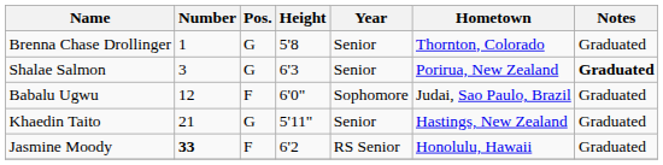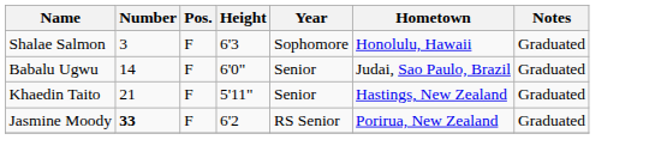 <table class="wikitable sortable" border="1">
 <tr>
 <th>Name</th>
 <th>Number</th>
 <th>Pos.</th>
 <th>Height</th>
 <th>Year</th>
 <th>Hometown</th>
 <th class="unsortable">Notes</th>
 </tr>
 <tr>
-<td>Brenna Chase Drollinger</td>
-<td>1</td>
-<td>G</td>
-<td>5'8</td>
-<td>Senior</td>
-<td><a href='#'>Thornton, Colorado</a></td>
+<td>Shalae Salmon</td>
+<td>3</td>
+<td>F</td>
+<td>6'3</td>
+<td>Sophomore</td>
+<td><a href='#'>Honolulu, Hawaii</a></td>
 <td>Graduated</td>
 </tr>
 <tr>
-<td>Shalae Salmon</td>
-<td>3</td>
-<td>G</td>
-<td>6'3</td>
-<td>Senior</td>
-<td><a href='#'>Porirua, New Zealand</a></td>
-<td><strong>Graduated</strong></td>
-</tr>
-<tr>
 <td>Babalu Ugwu</td>
-<td>12</td>
+<td>14</td>
 <td>F</td>
 <td>6'0"</td>
-<td>Sophomore</td>
+<td>Senior</td>
 <td>Judai, <a href='#'>Sao Paulo, Brazil</a></td>
 <td>Graduated</td>
 </tr>
 <tr>
 <td>Khaedin Taito</td>
 <td>21</td>
-<td>G</td>
+<td>F</td>
 <td>5'11"</td>
 <td>Senior</td>
 <td><a href='#'>Hastings, New Zealand</a></td>
 <td>Graduated</td>
 </tr>
 <tr>
 <td>Jasmine Moody</td>
 <td><strong>33</strong></td>
 <td>F</td>
 <td>6'2</td>
 <td>RS Senior</td>
-<td><a href='#'>Honolulu, Hawaii</a></td>
+<td><a href='#'>Porirua, New Zealand</a></td>
 <td>Graduated</td>
 </tr>
 <tr>
 </tr>
 </table>
